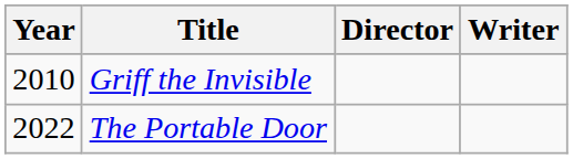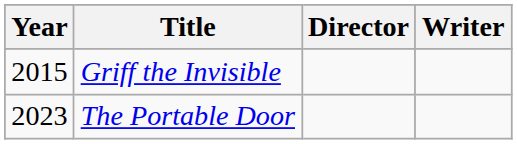 <table class="wikitable">
 <tr>
 <th>Year</th>
 <th>Title</th>
 <th>Director</th>
 <th>Writer</th>
 </tr>
 <tr>
-<td>2010</td>
+<td>2015</td>
 <td><em><a href='#'>Griff the Invisible</a></em></td>
 <td></td>
 <td></td>
 </tr>
 <tr>
-<td>2022</td>
+<td>2023</td>
 <td><em><a href='#'>The Portable Door</a></em></td>
 <td></td>
 <td></td>
 </tr>
 </table>
